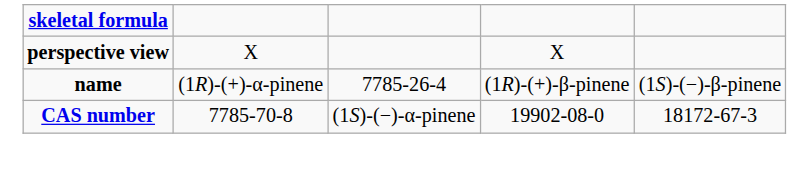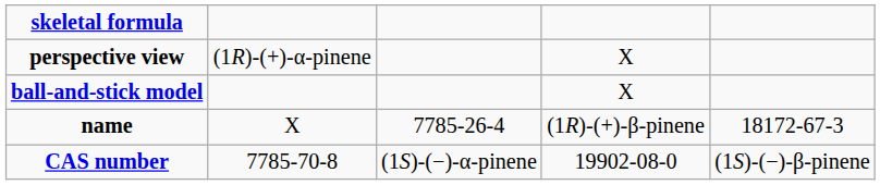 <table class="wikitable" style="margin:1em auto; text-align:center;">
 <tr>
 <td><strong><a href='#'>skeletal formula</a></strong></td>
 <td></td>
 <td></td>
 <td></td>
 <td></td>
 </tr>
 <tr>
 <td><strong>perspective view</strong></td>
+<td>(1<em>R</em>)-(+)-α-pinene</td>
+<td></td>
 <td>X</td>
+<td></td>
+</tr>
+<tr>
+<td><strong><a href='#'>ball-and-stick model</a></strong></td>
+<td></td>
 <td></td>
 <td>X</td>
 <td></td>
 </tr>
 <tr>
 <td><strong>name</strong></td>
-<td>(1<em>R</em>)-(+)-α-pinene</td>
+<td>X</td>
 <td>7785-26-4</td>
 <td>(1<em>R</em>)-(+)-β-pinene</td>
-<td>(1<em>S</em>)-(−)-β-pinene</td>
+<td>18172-67-3</td>
 </tr>
 <tr>
 <td><strong><a href='#'>CAS number</a></strong></td>
 <td>7785-70-8</td>
 <td>(1<em>S</em>)-(−)-α-pinene</td>
 <td>19902-08-0</td>
-<td>18172-67-3</td>
+<td>(1<em>S</em>)-(−)-β-pinene</td>
 </tr>
 </table>
